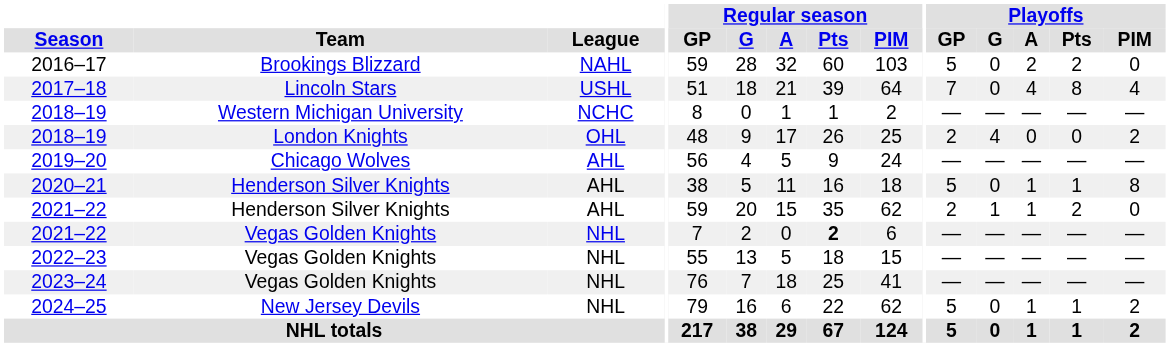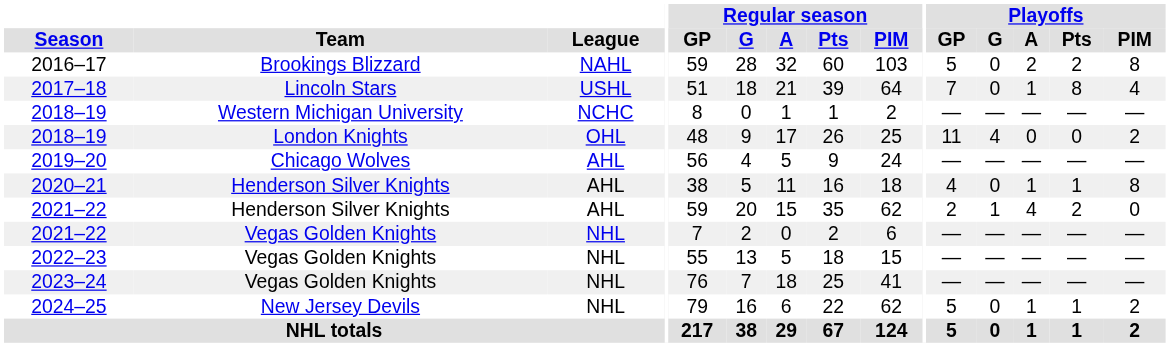 <table border="0" cellpadding="1" cellspacing="0" style="text-align:center; width:60em">
 <tr bgcolor="#e0e0e0">
 <th colspan="3" bgcolor="#ffffff"></th>
 <th rowspan="99" bgcolor="#ffffff"></th>
 <th colspan="5"><a href='#'>Regular season</a></th>
 <th rowspan="99" bgcolor="#ffffff"></th>
 <th colspan="5"><a href='#'>Playoffs</a></th>
 </tr>
 <tr bgcolor="#e0e0e0">
 <th><a href='#'>Season</a></th>
 <th>Team</th>
 <th>League</th>
 <th>GP</th>
 <th><a href='#'>G</a></th>
 <th><a href='#'>A</a></th>
 <th><a href='#'>Pts</a></th>
 <th><a href='#'>PIM</a></th>
 <th>GP</th>
 <th>G</th>
 <th>A</th>
 <th>Pts</th>
 <th>PIM</th>
 </tr>
 <tr>
 </tr>
 <tr>
 <td>2016–17</td>
 <td><a href='#'>Brookings Blizzard</a></td>
 <td><a href='#'>NAHL</a></td>
 <td>59</td>
 <td>28</td>
 <td>32</td>
 <td>60</td>
 <td>103</td>
 <td>5</td>
 <td>0</td>
 <td>2</td>
 <td>2</td>
-<td>0</td>
+<td>8</td>
 </tr>
 <tr bgcolor="#f0f0f0">
 <td><a href='#'>2017–18</a></td>
 <td><a href='#'>Lincoln Stars</a></td>
 <td><a href='#'>USHL</a></td>
 <td>51</td>
 <td>18</td>
 <td>21</td>
 <td>39</td>
 <td>64</td>
 <td>7</td>
 <td>0</td>
-<td>4</td>
+<td>1</td>
 <td>8</td>
 <td>4</td>
 </tr>
 <tr>
 <td><a href='#'>2018–19</a></td>
 <td><a href='#'>Western Michigan University</a></td>
 <td><a href='#'>NCHC</a></td>
 <td>8</td>
 <td>0</td>
 <td>1</td>
 <td>1</td>
 <td>2</td>
 <td>—</td>
 <td>—</td>
 <td>—</td>
 <td>—</td>
 <td>—</td>
 </tr>
 <tr bgcolor="#f0f0f0">
 <td><a href='#'>2018–19</a></td>
 <td><a href='#'>London Knights</a></td>
 <td><a href='#'>OHL</a></td>
 <td>48</td>
 <td>9</td>
 <td>17</td>
 <td>26</td>
 <td>25</td>
-<td>2</td>
+<td>11</td>
 <td>4</td>
 <td>0</td>
 <td>0</td>
 <td>2</td>
 </tr>
 <tr>
 <td><a href='#'>2019–20</a></td>
 <td><a href='#'>Chicago Wolves</a></td>
 <td><a href='#'>AHL</a></td>
 <td>56</td>
 <td>4</td>
 <td>5</td>
 <td>9</td>
 <td>24</td>
 <td>—</td>
 <td>—</td>
 <td>—</td>
 <td>—</td>
 <td>—</td>
 </tr>
 <tr bgcolor="#f0f0f0">
 <td><a href='#'>2020–21</a></td>
 <td><a href='#'>Henderson Silver Knights</a></td>
 <td>AHL</td>
 <td>38</td>
 <td>5</td>
 <td>11</td>
 <td>16</td>
 <td>18</td>
-<td>5</td>
+<td>4</td>
 <td>0</td>
 <td>1</td>
 <td>1</td>
 <td>8</td>
 </tr>
 <tr>
 <td><a href='#'>2021–22</a></td>
 <td>Henderson Silver Knights</td>
 <td>AHL</td>
 <td>59</td>
 <td>20</td>
 <td>15</td>
 <td>35</td>
 <td>62</td>
 <td>2</td>
 <td>1</td>
-<td>1</td>
+<td>4</td>
 <td>2</td>
 <td>0</td>
 </tr>
 <tr bgcolor="#f0f0f0">
 <td><a href='#'>2021–22</a></td>
 <td><a href='#'>Vegas Golden Knights</a></td>
 <td><a href='#'>NHL</a></td>
 <td>7</td>
 <td>2</td>
 <td>0</td>
-<td><strong>2</strong></td>
+<td>2</td>
 <td>6</td>
 <td>—</td>
 <td>—</td>
 <td>—</td>
 <td>—</td>
 <td>—</td>
 </tr>
 <tr>
 <td><a href='#'>2022–23</a></td>
 <td>Vegas Golden Knights</td>
 <td>NHL</td>
 <td>55</td>
 <td>13</td>
 <td>5</td>
 <td>18</td>
 <td>15</td>
 <td>—</td>
 <td>—</td>
 <td>—</td>
 <td>—</td>
 <td>—</td>
 </tr>
 <tr bgcolor="f0f0f0">
 <td><a href='#'>2023–24</a></td>
 <td>Vegas Golden Knights</td>
 <td>NHL</td>
 <td>76</td>
 <td>7</td>
 <td>18</td>
 <td>25</td>
 <td>41</td>
 <td>—</td>
 <td>—</td>
 <td>—</td>
 <td>—</td>
 <td>—</td>
 </tr>
 <tr>
 <td><a href='#'>2024–25</a></td>
 <td><a href='#'>New Jersey Devils</a></td>
 <td>NHL</td>
 <td>79</td>
 <td>16</td>
 <td>6</td>
 <td>22</td>
 <td>62</td>
 <td>5</td>
 <td>0</td>
 <td>1</td>
 <td>1</td>
 <td>2</td>
 </tr>
 <tr bgcolor="#e0e0e0">
 <th colspan="3">NHL totals</th>
 <th>217</th>
 <th>38</th>
 <th>29</th>
 <th>67</th>
 <th>124</th>
 <th>5</th>
 <th>0</th>
 <th>1</th>
 <th>1</th>
 <th>2</th>
 </tr>
 </table>
